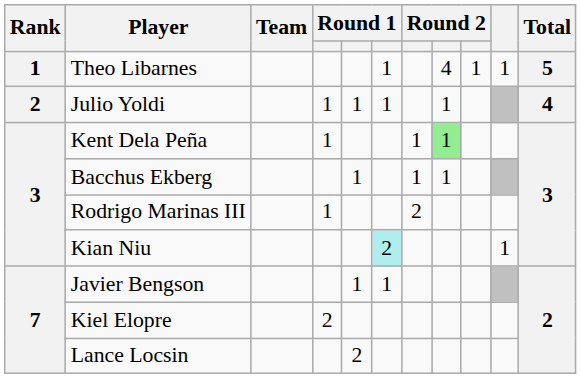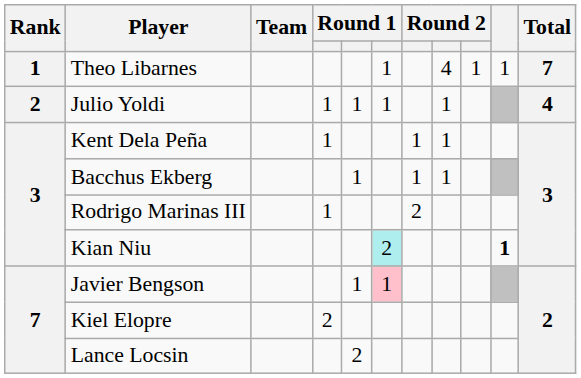 <table class="wikitable" style="text-align:center; font-size:90%">
 <tr>
 <th rowspan=2>Rank</th>
 <th rowspan=2>Player</th>
 <th rowspan=2>Team</th>
 <th colspan=3>Round 1</th>
 <th colspan=3>Round 2</th>
 <th rowspan=2>    </th>
 <th rowspan=2>Total</th>
 </tr>
 <tr>
 <th></th>
 <th></th>
 <th></th>
 <th></th>
 <th></th>
 <th></th>
 </tr>
 <tr>
 <th>1</th>
 <td align=left> Theo Libarnes</td>
 <td align=left></td>
 <td></td>
 <td></td>
 <td>1</td>
 <td></td>
 <td>4</td>
 <td>1</td>
 <td>1</td>
-<th>5</th>
+<th>7</th>
 </tr>
 <tr>
 <th>2</th>
 <td align=left> Julio Yoldi</td>
 <td align=left></td>
 <td>1</td>
 <td>1</td>
 <td>1</td>
 <td></td>
 <td>1</td>
 <td></td>
 <td bgcolor=silver></td>
 <th>4</th>
 </tr>
 <tr>
 <th rowspan=4>3</th>
 <td align=left> Kent Dela Peña</td>
 <td align=left></td>
 <td>1</td>
 <td></td>
 <td></td>
 <td>1</td>
-<td style="background: lightgreen;">1</td>
+<td>1</td>
 <td></td>
 <td></td>
 <th rowspan=4>3</th>
 </tr>
 <tr>
 <td align=left> Bacchus Ekberg</td>
 <td align=left></td>
 <td></td>
 <td>1</td>
 <td></td>
 <td>1</td>
 <td>1</td>
 <td></td>
 <td bgcolor=silver></td>
 </tr>
 <tr>
 <td align=left> Rodrigo Marinas III</td>
 <td align=left></td>
 <td>1</td>
 <td></td>
 <td></td>
 <td>2</td>
 <td></td>
 <td></td>
 <td></td>
 </tr>
 <tr>
 <td align=left> Kian Niu</td>
 <td align=left></td>
 <td></td>
 <td></td>
 <td style="background: paleturquoise;">2</td>
 <td></td>
 <td></td>
 <td></td>
-<td>1</td>
+<td><strong>1</strong></td>
 </tr>
 <tr>
 <th rowspan=3>7</th>
 <td align=left> Javier Bengson</td>
 <td align=left></td>
 <td></td>
 <td>1</td>
-<td>1</td>
+<td style="background: pink;">1</td>
 <td></td>
 <td></td>
 <td></td>
 <td bgcolor=silver></td>
 <th rowspan=3>2</th>
 </tr>
 <tr>
 <td align=left> Kiel Elopre</td>
 <td align=left></td>
 <td>2</td>
 <td></td>
 <td></td>
 <td></td>
 <td></td>
 <td></td>
 <td></td>
 </tr>
 <tr>
 <td align=left> Lance Locsin</td>
 <td align=left></td>
 <td></td>
 <td>2</td>
 <td></td>
 <td></td>
 <td></td>
 <td></td>
 <td><br></td>
 </tr>
 </table>
